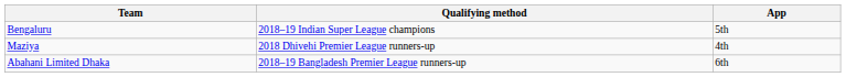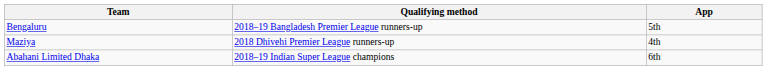 <table class="wikitable" style="table-layout:fixed;width:100%;">
 <tr>
 <th width=30%>Team</th>
 <th width=55%>Qualifying method</th>
 <th width=15%>App </th>
 </tr>
 <tr>
 <td> <a href='#'>Bengaluru</a></td>
-<td><a href='#'>2018–19 Indian Super League</a> champions</td>
+<td><a href='#'>2018–19 Bangladesh Premier League</a> runners-up</td>
 <td>5th </td>
 </tr>
 <tr>
 <td> <a href='#'>Maziya</a></td>
 <td><a href='#'>2018 Dhivehi Premier League</a> runners-up</td>
 <td>4th </td>
 </tr>
 <tr>
 <td> <a href='#'>Abahani Limited Dhaka</a></td>
-<td><a href='#'>2018–19 Bangladesh Premier League</a> runners-up</td>
+<td><a href='#'>2018–19 Indian Super League</a> champions</td>
 <td>6th </td>
 </tr>
 </table>
